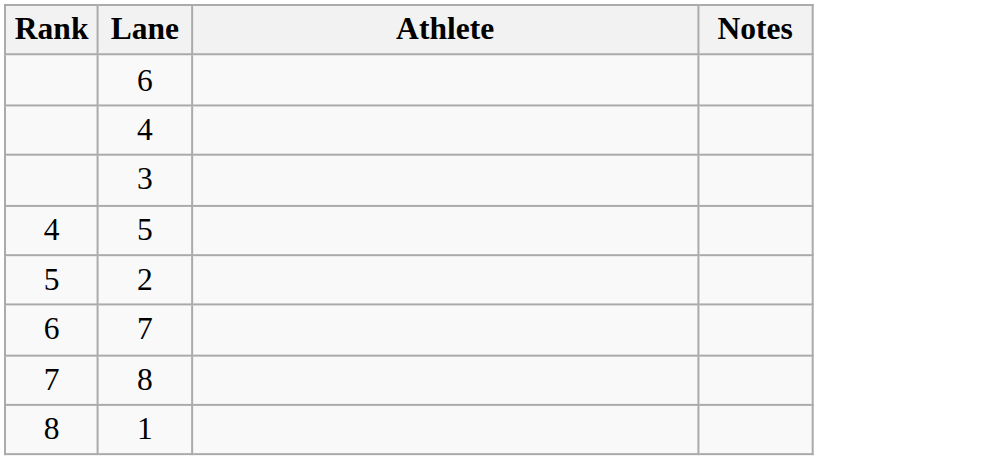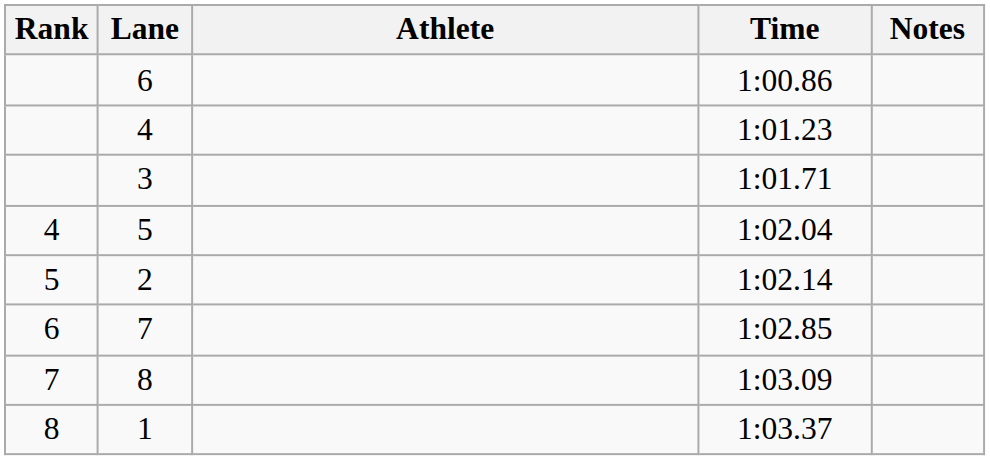 <table class="wikitable sortable" style="text-align:center">
 <tr>
 <th width=40>Rank</th>
 <th width=40>Lane</th>
 <th width=250>Athlete</th>
+<th width=80>Time</th>
 <th width=50>Notes</th>
 </tr>
 <tr>
 <td></td>
 <td>6</td>
 <td align=left></td>
+<td>1:00.86</td>
 <td></td>
 </tr>
 <tr>
 <td></td>
 <td>4</td>
 <td align=left></td>
+<td>1:01.23</td>
 <td></td>
 </tr>
 <tr>
 <td></td>
 <td>3</td>
 <td align=left></td>
+<td>1:01.71</td>
 <td></td>
 </tr>
 <tr>
 <td>4</td>
 <td>5</td>
 <td align=left></td>
+<td>1:02.04</td>
 <td></td>
 </tr>
 <tr>
 <td>5</td>
 <td>2</td>
 <td align=left></td>
+<td>1:02.14</td>
 <td></td>
 </tr>
 <tr>
 <td>6</td>
 <td>7</td>
 <td align=left></td>
+<td>1:02.85</td>
 <td></td>
 </tr>
 <tr>
 <td>7</td>
 <td>8</td>
 <td align=left></td>
+<td>1:03.09</td>
 <td></td>
 </tr>
 <tr>
 <td>8</td>
 <td>1</td>
 <td align=left></td>
+<td>1:03.37</td>
 <td></td>
 </tr>
 </table>
